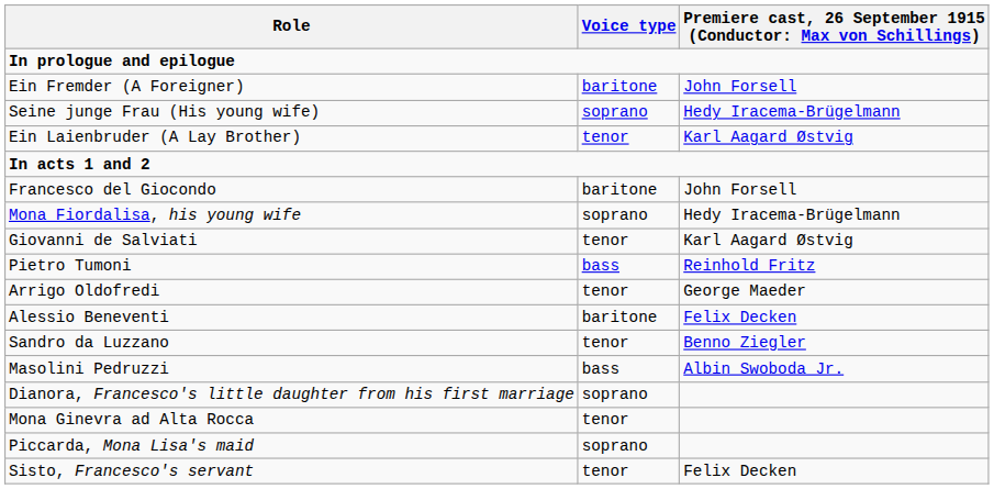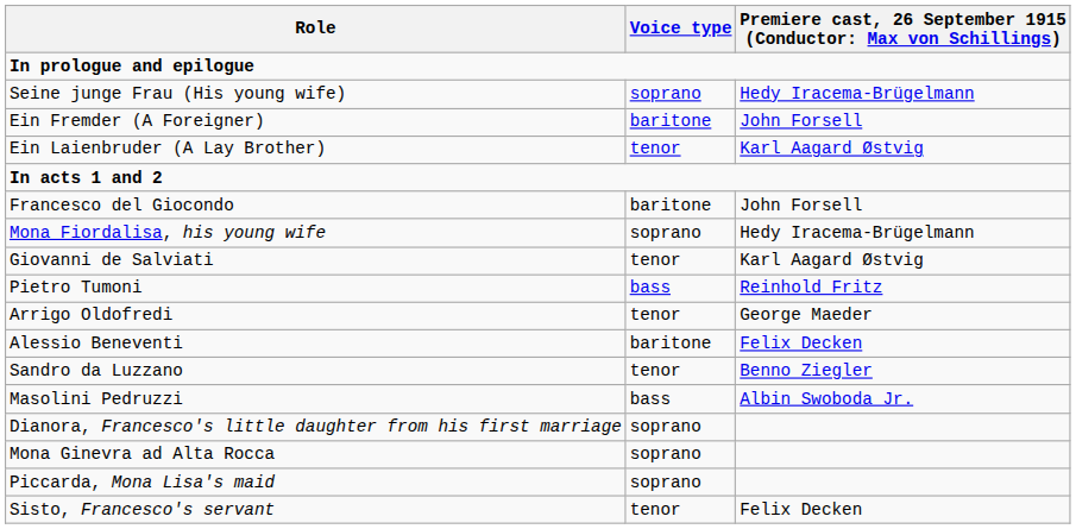 <table class="wikitable">
 <tr>
 <th>Role</th>
 <th><a href='#'>Voice type</a></th>
 <th>Premiere cast, 26 September 1915<br>(Conductor: <a href='#'>Max von Schillings</a>)</th>
 </tr>
 <tr>
 <td colspan="3"><strong>In prologue and epilogue</strong></td>
 </tr>
 <tr>
+<td>Seine junge Frau (His young wife)</td>
+<td><a href='#'>soprano</a></td>
+<td><a href='#'>Hedy Iracema-Brügelmann</a></td>
+</tr>
+<tr>
 <td>Ein Fremder (A Foreigner)</td>
 <td><a href='#'>baritone</a></td>
 <td><a href='#'>John Forsell</a></td>
-</tr>
-<tr>
-<td>Seine junge Frau (His young wife)</td>
-<td><a href='#'>soprano</a></td>
-<td><a href='#'>Hedy Iracema-Brügelmann</a></td>
 </tr>
 <tr>
 <td>Ein Laienbruder (A Lay Brother)</td>
 <td><a href='#'>tenor</a></td>
 <td><a href='#'>Karl Aagard Østvig</a></td>
 </tr>
 <tr>
 <td colspan="3"><strong>In acts 1 and 2</strong></td>
 </tr>
 <tr>
 <td>Francesco del Giocondo</td>
 <td>baritone</td>
 <td>John Forsell</td>
 </tr>
 <tr>
 <td><a href='#'>Mona Fiordalisa</a>, <em>his young wife</em></td>
 <td>soprano</td>
 <td>Hedy Iracema-Brügelmann</td>
 </tr>
 <tr>
 <td>Giovanni de Salviati</td>
 <td>tenor</td>
 <td>Karl Aagard Østvig</td>
 </tr>
 <tr>
 <td>Pietro Tumoni</td>
 <td><a href='#'>bass</a></td>
 <td><a href='#'>Reinhold Fritz</a></td>
 </tr>
 <tr>
 <td>Arrigo Oldofredi</td>
 <td>tenor</td>
 <td>George Maeder</td>
 </tr>
 <tr>
 <td>Alessio Beneventi</td>
 <td>baritone</td>
 <td><a href='#'>Felix Decken</a></td>
 </tr>
 <tr>
 <td>Sandro da Luzzano</td>
 <td>tenor</td>
 <td><a href='#'>Benno Ziegler</a></td>
 </tr>
 <tr>
 <td>Masolini Pedruzzi</td>
 <td>bass</td>
 <td><a href='#'>Albin Swoboda Jr.</a></td>
 </tr>
 <tr>
 <td>Dianora, <em>Francesco's little daughter from his first marriage</em></td>
 <td>soprano</td>
 <td></td>
 </tr>
 <tr>
 <td>Mona Ginevra ad Alta Rocca</td>
-<td>tenor</td>
+<td>soprano</td>
 <td></td>
 </tr>
 <tr>
 <td>Piccarda, <em>Mona Lisa's maid</em></td>
 <td>soprano</td>
 <td></td>
 </tr>
 <tr>
 <td>Sisto, <em>Francesco's servant</em></td>
 <td>tenor</td>
 <td>Felix Decken</td>
 </tr>
 </table>
